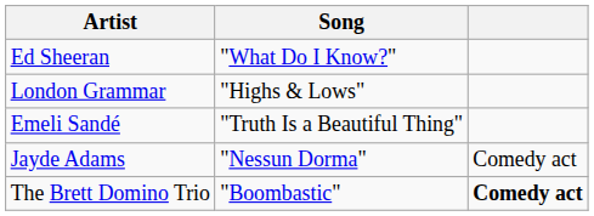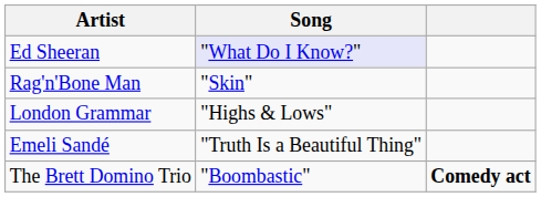 <table class="wikitable">
 <tr>
 <th>Artist</th>
 <th>Song</th>
 <th></th>
 </tr>
 <tr>
 <td><a href='#'>Ed Sheeran</a></td>
-<td>"<a href='#'>What Do I Know?</a>"</td>
+<td style="background: lavender;">"<a href='#'>What Do I Know?</a>"</td>
+<td></td>
+</tr>
+<tr>
+<td><a href='#'>Rag'n'Bone Man</a></td>
+<td>"<a href='#'>Skin</a>"</td>
 <td></td>
 </tr>
 <tr>
 <td><a href='#'>London Grammar</a></td>
 <td>"Highs & Lows"</td>
 <td></td>
 </tr>
 <tr>
 <td><a href='#'>Emeli Sandé</a></td>
 <td>"Truth Is a Beautiful Thing"</td>
 <td></td>
 </tr>
 <tr>
-<td><a href='#'>Jayde Adams</a></td>
-<td>"<a href='#'>Nessun Dorma</a>"</td>
-<td>Comedy act</td>
-</tr>
-<tr>
 <td>The <a href='#'>Brett Domino</a> Trio</td>
 <td>"<a href='#'>Boombastic</a>"</td>
 <td><strong>Comedy act</strong></td>
 </tr>
 </table>
